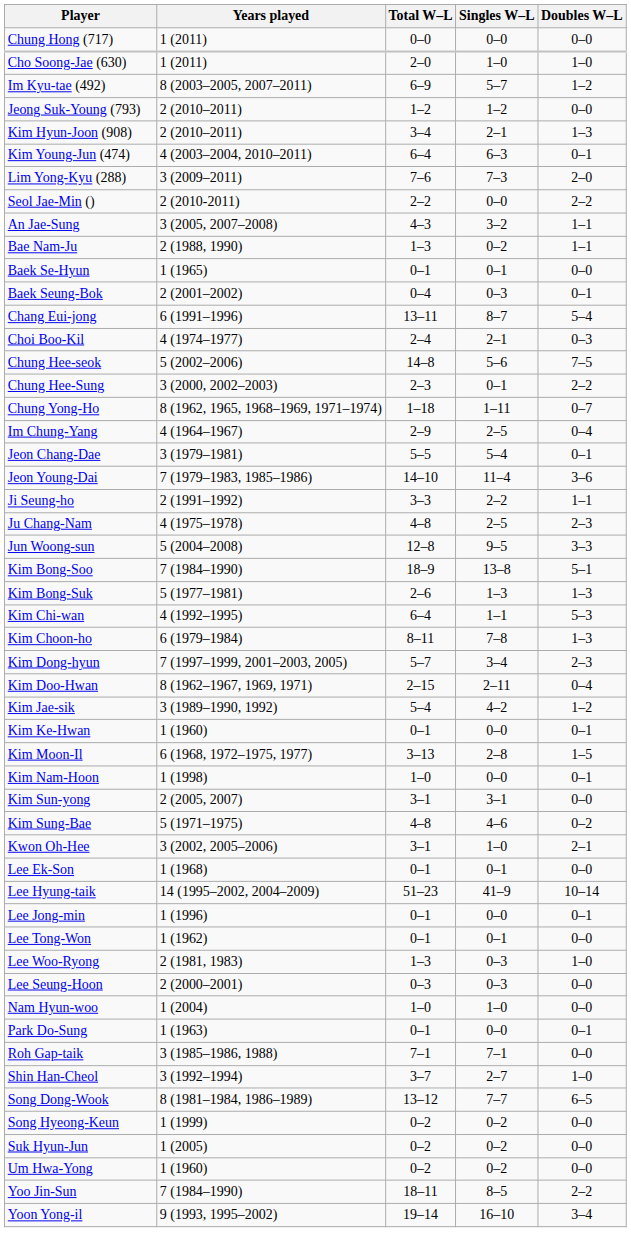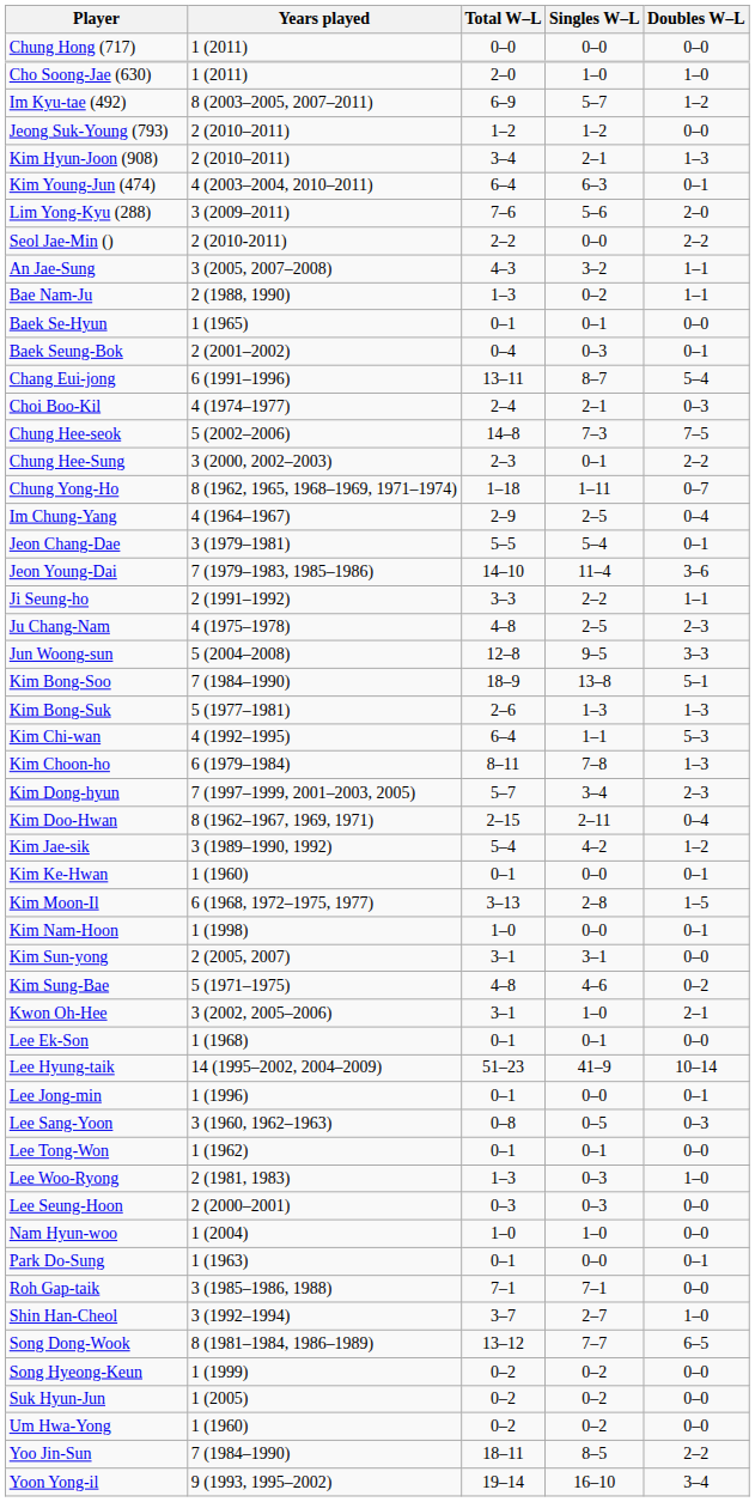 <table class="wikitable" style="font-size: 90%; text-align:center;">
 <tr>
 <th width=150>Player</th>
 <th>Years played</th>
 <th>Total W–L</th>
 <th>Singles W–L</th>
 <th>Doubles W–L</th>
 </tr>
 <tr style="border-bottom:2px solid silver;">
 <td align=left><a href='#'>Chung Hong</a> (717)</td>
 <td align=left>1 (2011)</td>
 <td>0–0</td>
 <td>0–0</td>
 <td>0–0</td>
 </tr>
 <tr>
 <td align=left><a href='#'>Cho Soong-Jae</a> (630)</td>
 <td align=left>1 (2011)</td>
 <td>2–0</td>
 <td>1–0</td>
 <td>1–0</td>
 </tr>
 <tr>
 <td align=left><a href='#'>Im Kyu-tae</a> (492)</td>
 <td align=left>8 (2003–2005, 2007–2011)</td>
 <td>6–9</td>
 <td>5–7</td>
 <td>1–2</td>
 </tr>
 <tr>
 <td align=left><a href='#'>Jeong Suk-Young</a> (793)</td>
 <td align=left>2 (2010–2011)</td>
 <td>1–2</td>
 <td>1–2</td>
 <td>0–0</td>
 </tr>
 <tr>
 <td align=left><a href='#'>Kim Hyun-Joon</a> (908)</td>
 <td align=left>2 (2010–2011)</td>
 <td>3–4</td>
 <td>2–1</td>
 <td>1–3</td>
 </tr>
 <tr>
 <td align=left><a href='#'>Kim Young-Jun</a> (474)</td>
 <td align=left>4 (2003–2004, 2010–2011)</td>
 <td>6–4</td>
 <td>6–3</td>
 <td>0–1</td>
 </tr>
 <tr>
 <td align=left><a href='#'>Lim Yong-Kyu</a> (288)</td>
 <td align=left>3 (2009–2011)</td>
 <td>7–6</td>
-<td>7–3</td>
+<td>5–6</td>
 <td>2–0</td>
 </tr>
 <tr>
 <td align=left><a href='#'>Seol Jae-Min</a> ()</td>
 <td align=left>2 (2010-2011)</td>
 <td>2–2</td>
 <td>0–0</td>
 <td>2–2</td>
 </tr>
 <tr>
 <td align=left><a href='#'>An Jae-Sung</a></td>
 <td align=left>3 (2005, 2007–2008)</td>
 <td>4–3</td>
 <td>3–2</td>
 <td>1–1</td>
 </tr>
 <tr>
 <td align=left><a href='#'>Bae Nam-Ju</a></td>
 <td align=left>2 (1988, 1990)</td>
 <td>1–3</td>
 <td>0–2</td>
 <td>1–1</td>
 </tr>
 <tr>
 <td align=left><a href='#'>Baek Se-Hyun</a></td>
 <td align=left>1 (1965)</td>
 <td>0–1</td>
 <td>0–1</td>
 <td>0–0</td>
 </tr>
 <tr>
 <td align=left><a href='#'>Baek Seung-Bok</a></td>
 <td align=left>2 (2001–2002)</td>
 <td>0–4</td>
 <td>0–3</td>
 <td>0–1</td>
 </tr>
 <tr>
 <td align=left><a href='#'>Chang Eui-jong</a></td>
 <td align=left>6 (1991–1996)</td>
 <td>13–11</td>
 <td>8–7</td>
 <td>5–4</td>
 </tr>
 <tr>
 <td align=left><a href='#'>Choi Boo-Kil</a></td>
 <td align=left>4 (1974–1977)</td>
 <td>2–4</td>
 <td>2–1</td>
 <td>0–3</td>
 </tr>
 <tr>
 <td align=left><a href='#'>Chung Hee-seok</a></td>
 <td align=left>5 (2002–2006)</td>
 <td>14–8</td>
-<td>5–6</td>
+<td>7–3</td>
 <td>7–5</td>
 </tr>
 <tr>
 <td align=left><a href='#'>Chung Hee-Sung</a></td>
 <td align=left>3 (2000, 2002–2003)</td>
 <td>2–3</td>
 <td>0–1</td>
 <td>2–2</td>
 </tr>
 <tr>
 <td align=left><a href='#'>Chung Yong-Ho</a></td>
 <td align=left>8 (1962, 1965, 1968–1969, 1971–1974)</td>
 <td>1–18</td>
 <td>1–11</td>
 <td>0–7</td>
 </tr>
 <tr>
 <td align=left><a href='#'>Im Chung-Yang</a></td>
 <td align=left>4 (1964–1967)</td>
 <td>2–9</td>
 <td>2–5</td>
 <td>0–4</td>
 </tr>
 <tr>
 <td align=left><a href='#'>Jeon Chang-Dae</a></td>
 <td align=left>3 (1979–1981)</td>
 <td>5–5</td>
 <td>5–4</td>
 <td>0–1</td>
 </tr>
 <tr>
 <td align=left><a href='#'>Jeon Young-Dai</a></td>
 <td align=left>7 (1979–1983, 1985–1986)</td>
 <td>14–10</td>
 <td>11–4</td>
 <td>3–6</td>
 </tr>
 <tr>
 <td align=left><a href='#'>Ji Seung-ho</a></td>
 <td align=left>2 (1991–1992)</td>
 <td>3–3</td>
 <td>2–2</td>
 <td>1–1</td>
 </tr>
 <tr>
 <td align=left><a href='#'>Ju Chang-Nam</a></td>
 <td align=left>4 (1975–1978)</td>
 <td>4–8</td>
 <td>2–5</td>
 <td>2–3</td>
 </tr>
 <tr>
 <td align=left><a href='#'>Jun Woong-sun</a></td>
 <td align=left>5 (2004–2008)</td>
 <td>12–8</td>
 <td>9–5</td>
 <td>3–3</td>
 </tr>
 <tr>
 <td align=left><a href='#'>Kim Bong-Soo</a></td>
 <td align=left>7 (1984–1990)</td>
 <td>18–9</td>
 <td>13–8</td>
 <td>5–1</td>
 </tr>
 <tr>
 <td align=left><a href='#'>Kim Bong-Suk</a></td>
 <td align=left>5 (1977–1981)</td>
 <td>2–6</td>
 <td>1–3</td>
 <td>1–3</td>
 </tr>
 <tr>
 <td align=left><a href='#'>Kim Chi-wan</a></td>
 <td align=left>4 (1992–1995)</td>
 <td>6–4</td>
 <td>1–1</td>
 <td>5–3</td>
 </tr>
 <tr>
 <td align=left><a href='#'>Kim Choon-ho</a></td>
 <td align=left>6 (1979–1984)</td>
 <td>8–11</td>
 <td>7–8</td>
 <td>1–3</td>
 </tr>
 <tr>
 <td align=left><a href='#'>Kim Dong-hyun</a></td>
 <td align=left>7 (1997–1999, 2001–2003, 2005)</td>
 <td>5–7</td>
 <td>3–4</td>
 <td>2–3</td>
 </tr>
 <tr>
 <td align=left><a href='#'>Kim Doo-Hwan</a></td>
 <td align=left>8 (1962–1967, 1969, 1971)</td>
 <td>2–15</td>
 <td>2–11</td>
 <td>0–4</td>
 </tr>
 <tr>
 <td align=left><a href='#'>Kim Jae-sik</a></td>
 <td align=left>3 (1989–1990, 1992)</td>
 <td>5–4</td>
 <td>4–2</td>
 <td>1–2</td>
 </tr>
 <tr>
 <td align=left><a href='#'>Kim Ke-Hwan</a></td>
 <td align=left>1 (1960)</td>
 <td>0–1</td>
 <td>0–0</td>
 <td>0–1</td>
 </tr>
 <tr>
 <td align=left><a href='#'>Kim Moon-Il</a></td>
 <td align=left>6 (1968, 1972–1975, 1977)</td>
 <td>3–13</td>
 <td>2–8</td>
 <td>1–5</td>
 </tr>
 <tr>
 <td align=left><a href='#'>Kim Nam-Hoon</a></td>
 <td align=left>1 (1998)</td>
 <td>1–0</td>
 <td>0–0</td>
 <td>0–1</td>
 </tr>
 <tr>
 <td align=left><a href='#'>Kim Sun-yong</a></td>
 <td align=left>2 (2005, 2007)</td>
 <td>3–1</td>
 <td>3–1</td>
 <td>0–0</td>
 </tr>
 <tr>
 <td align=left><a href='#'>Kim Sung-Bae</a></td>
 <td align=left>5 (1971–1975)</td>
 <td>4–8</td>
 <td>4–6</td>
 <td>0–2</td>
 </tr>
 <tr>
 <td align=left><a href='#'>Kwon Oh-Hee</a></td>
 <td align=left>3 (2002, 2005–2006)</td>
 <td>3–1</td>
 <td>1–0</td>
 <td>2–1</td>
 </tr>
 <tr>
 <td align=left><a href='#'>Lee Ek-Son</a></td>
 <td align=left>1 (1968)</td>
 <td>0–1</td>
 <td>0–1</td>
 <td>0–0</td>
 </tr>
 <tr>
 <td align=left><a href='#'>Lee Hyung-taik</a></td>
 <td align=left>14 (1995–2002, 2004–2009)</td>
 <td>51–23</td>
 <td>41–9</td>
 <td>10–14</td>
 </tr>
 <tr>
 <td align=left><a href='#'>Lee Jong-min</a></td>
 <td align=left>1 (1996)</td>
 <td>0–1</td>
 <td>0–0</td>
 <td>0–1</td>
 </tr>
 <tr>
+<td align=left><a href='#'>Lee Sang-Yoon</a></td>
+<td align=left>3 (1960, 1962–1963)</td>
+<td>0–8</td>
+<td>0–5</td>
+<td>0–3</td>
+</tr>
+<tr>
 <td align=left><a href='#'>Lee Tong-Won</a></td>
 <td align=left>1 (1962)</td>
 <td>0–1</td>
 <td>0–1</td>
 <td>0–0</td>
 </tr>
 <tr>
 <td align=left><a href='#'>Lee Woo-Ryong</a></td>
 <td align=left>2 (1981, 1983)</td>
 <td>1–3</td>
 <td>0–3</td>
 <td>1–0</td>
 </tr>
 <tr>
 <td align=left><a href='#'>Lee Seung-Hoon</a></td>
 <td align=left>2 (2000–2001)</td>
 <td>0–3</td>
 <td>0–3</td>
 <td>0–0</td>
 </tr>
 <tr>
 <td align=left><a href='#'>Nam Hyun-woo</a></td>
 <td align=left>1 (2004)</td>
 <td>1–0</td>
 <td>1–0</td>
 <td>0–0</td>
 </tr>
 <tr>
 <td align=left><a href='#'>Park Do-Sung</a></td>
 <td align=left>1 (1963)</td>
 <td>0–1</td>
 <td>0–0</td>
 <td>0–1</td>
 </tr>
 <tr>
 <td align=left><a href='#'>Roh Gap-taik</a></td>
 <td align=left>3 (1985–1986, 1988)</td>
 <td>7–1</td>
 <td>7–1</td>
 <td>0–0</td>
 </tr>
 <tr>
 <td align=left><a href='#'>Shin Han-Cheol</a></td>
 <td align=left>3 (1992–1994)</td>
 <td>3–7</td>
 <td>2–7</td>
 <td>1–0</td>
 </tr>
 <tr>
 <td align=left><a href='#'>Song Dong-Wook</a></td>
 <td align=left>8 (1981–1984, 1986–1989)</td>
 <td>13–12</td>
 <td>7–7</td>
 <td>6–5</td>
 </tr>
 <tr>
 <td align=left><a href='#'>Song Hyeong-Keun</a></td>
 <td align=left>1 (1999)</td>
 <td>0–2</td>
 <td>0–2</td>
 <td>0–0</td>
 </tr>
 <tr>
 <td align=left><a href='#'>Suk Hyun-Jun</a></td>
 <td align=left>1 (2005)</td>
 <td>0–2</td>
 <td>0–2</td>
 <td>0–0</td>
 </tr>
 <tr>
 <td align=left><a href='#'>Um Hwa-Yong</a></td>
 <td align=left>1 (1960)</td>
 <td>0–2</td>
 <td>0–2</td>
 <td>0–0</td>
 </tr>
 <tr>
 <td align=left><a href='#'>Yoo Jin-Sun</a></td>
 <td align=left>7 (1984–1990)</td>
 <td>18–11</td>
 <td>8–5</td>
 <td>2–2</td>
 </tr>
 <tr>
 <td align=left><a href='#'>Yoon Yong-il</a></td>
 <td align=left>9 (1993, 1995–2002)</td>
 <td>19–14</td>
 <td>16–10</td>
 <td>3–4</td>
 </tr>
 </table>
